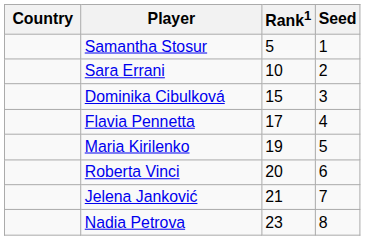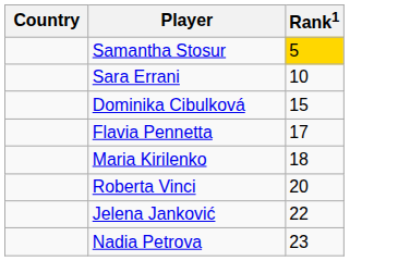 <table class="wikitable" border="1">
 <tr>
 <th width="70">Country</th>
 <th width="175">Player</th>
 <th>Rank<sup>1</sup></th>
-<th>Seed</th>
 </tr>
 <tr>
 <td></td>
 <td><a href='#'>Samantha Stosur</a></td>
-<td>5</td>
-<td>1</td>
+<td style="background: gold;">5</td>
 </tr>
 <tr>
 <td></td>
 <td><a href='#'>Sara Errani</a></td>
 <td>10</td>
-<td>2</td>
 </tr>
 <tr>
 <td></td>
 <td><a href='#'>Dominika Cibulková</a></td>
 <td>15</td>
-<td>3</td>
 </tr>
 <tr>
 <td></td>
 <td><a href='#'>Flavia Pennetta</a></td>
 <td>17</td>
-<td>4</td>
 </tr>
 <tr>
 <td></td>
 <td><a href='#'>Maria Kirilenko</a></td>
-<td>19</td>
-<td>5</td>
+<td>18</td>
 </tr>
 <tr>
 <td></td>
 <td><a href='#'>Roberta Vinci</a></td>
 <td>20</td>
-<td>6</td>
 </tr>
 <tr>
 <td></td>
 <td><a href='#'>Jelena Janković</a></td>
-<td>21</td>
-<td>7</td>
+<td>22</td>
 </tr>
 <tr>
 <td></td>
 <td><a href='#'>Nadia Petrova</a></td>
 <td>23</td>
-<td>8</td>
 </tr>
 </table>
